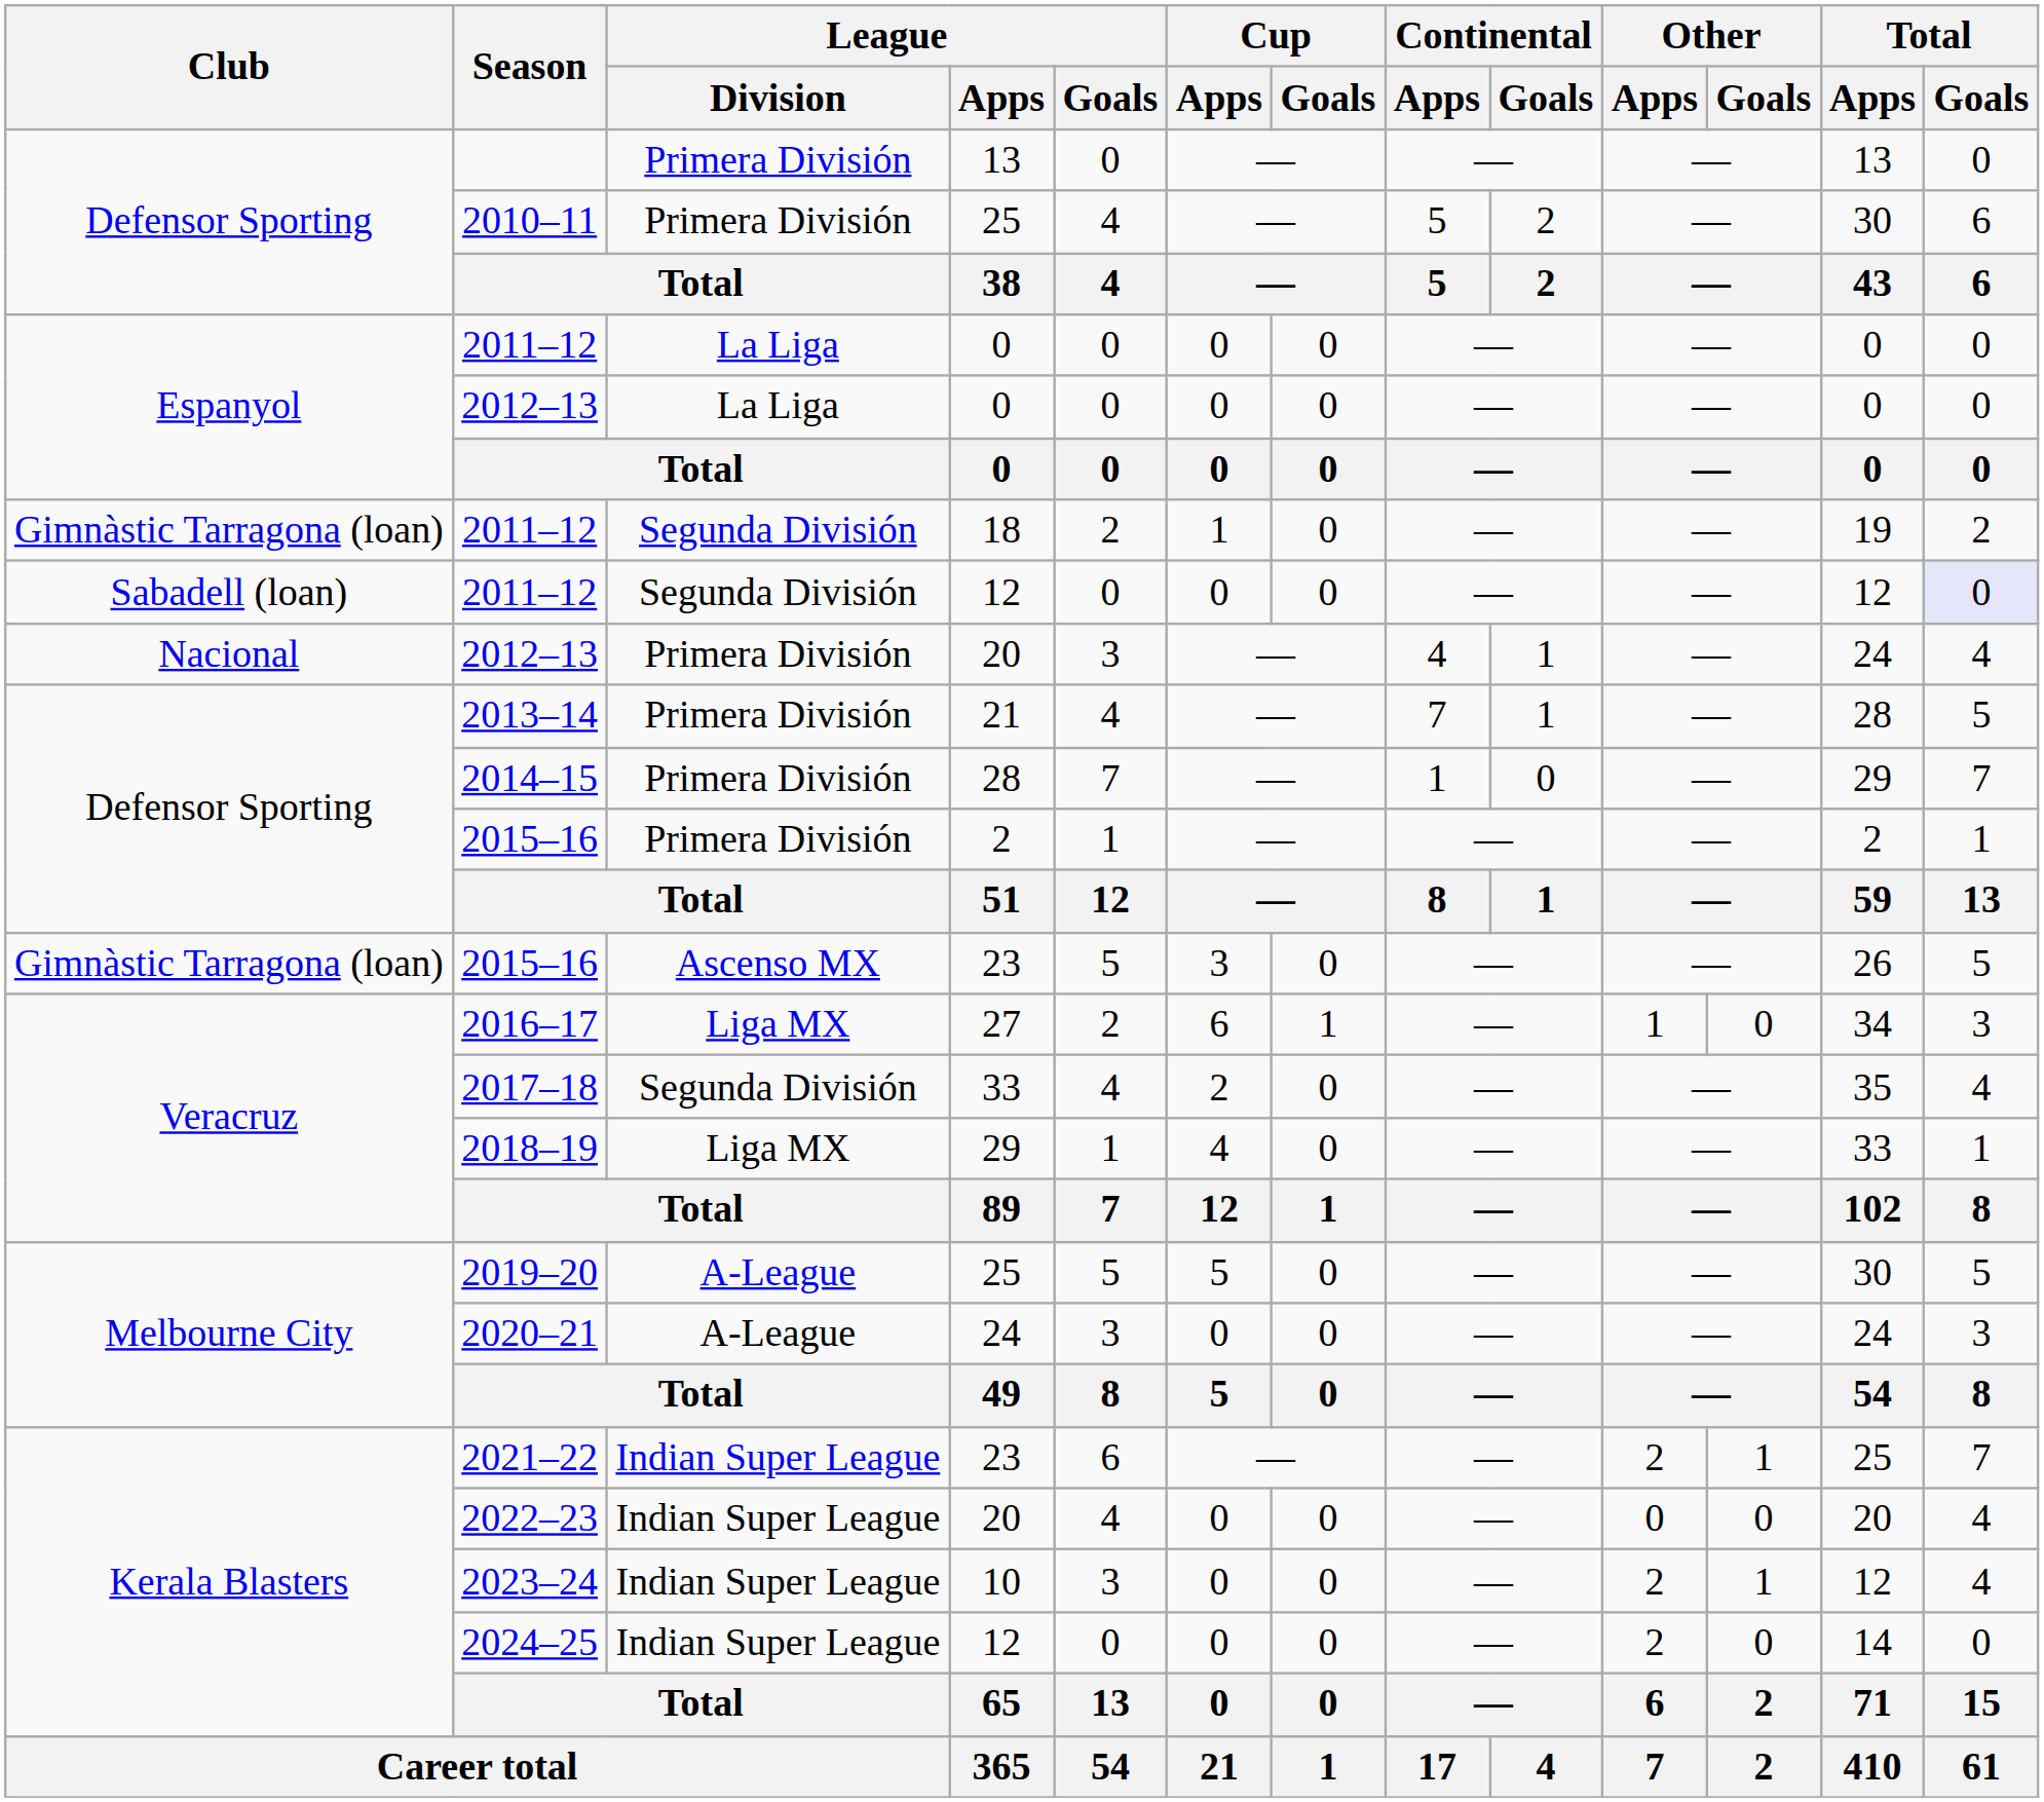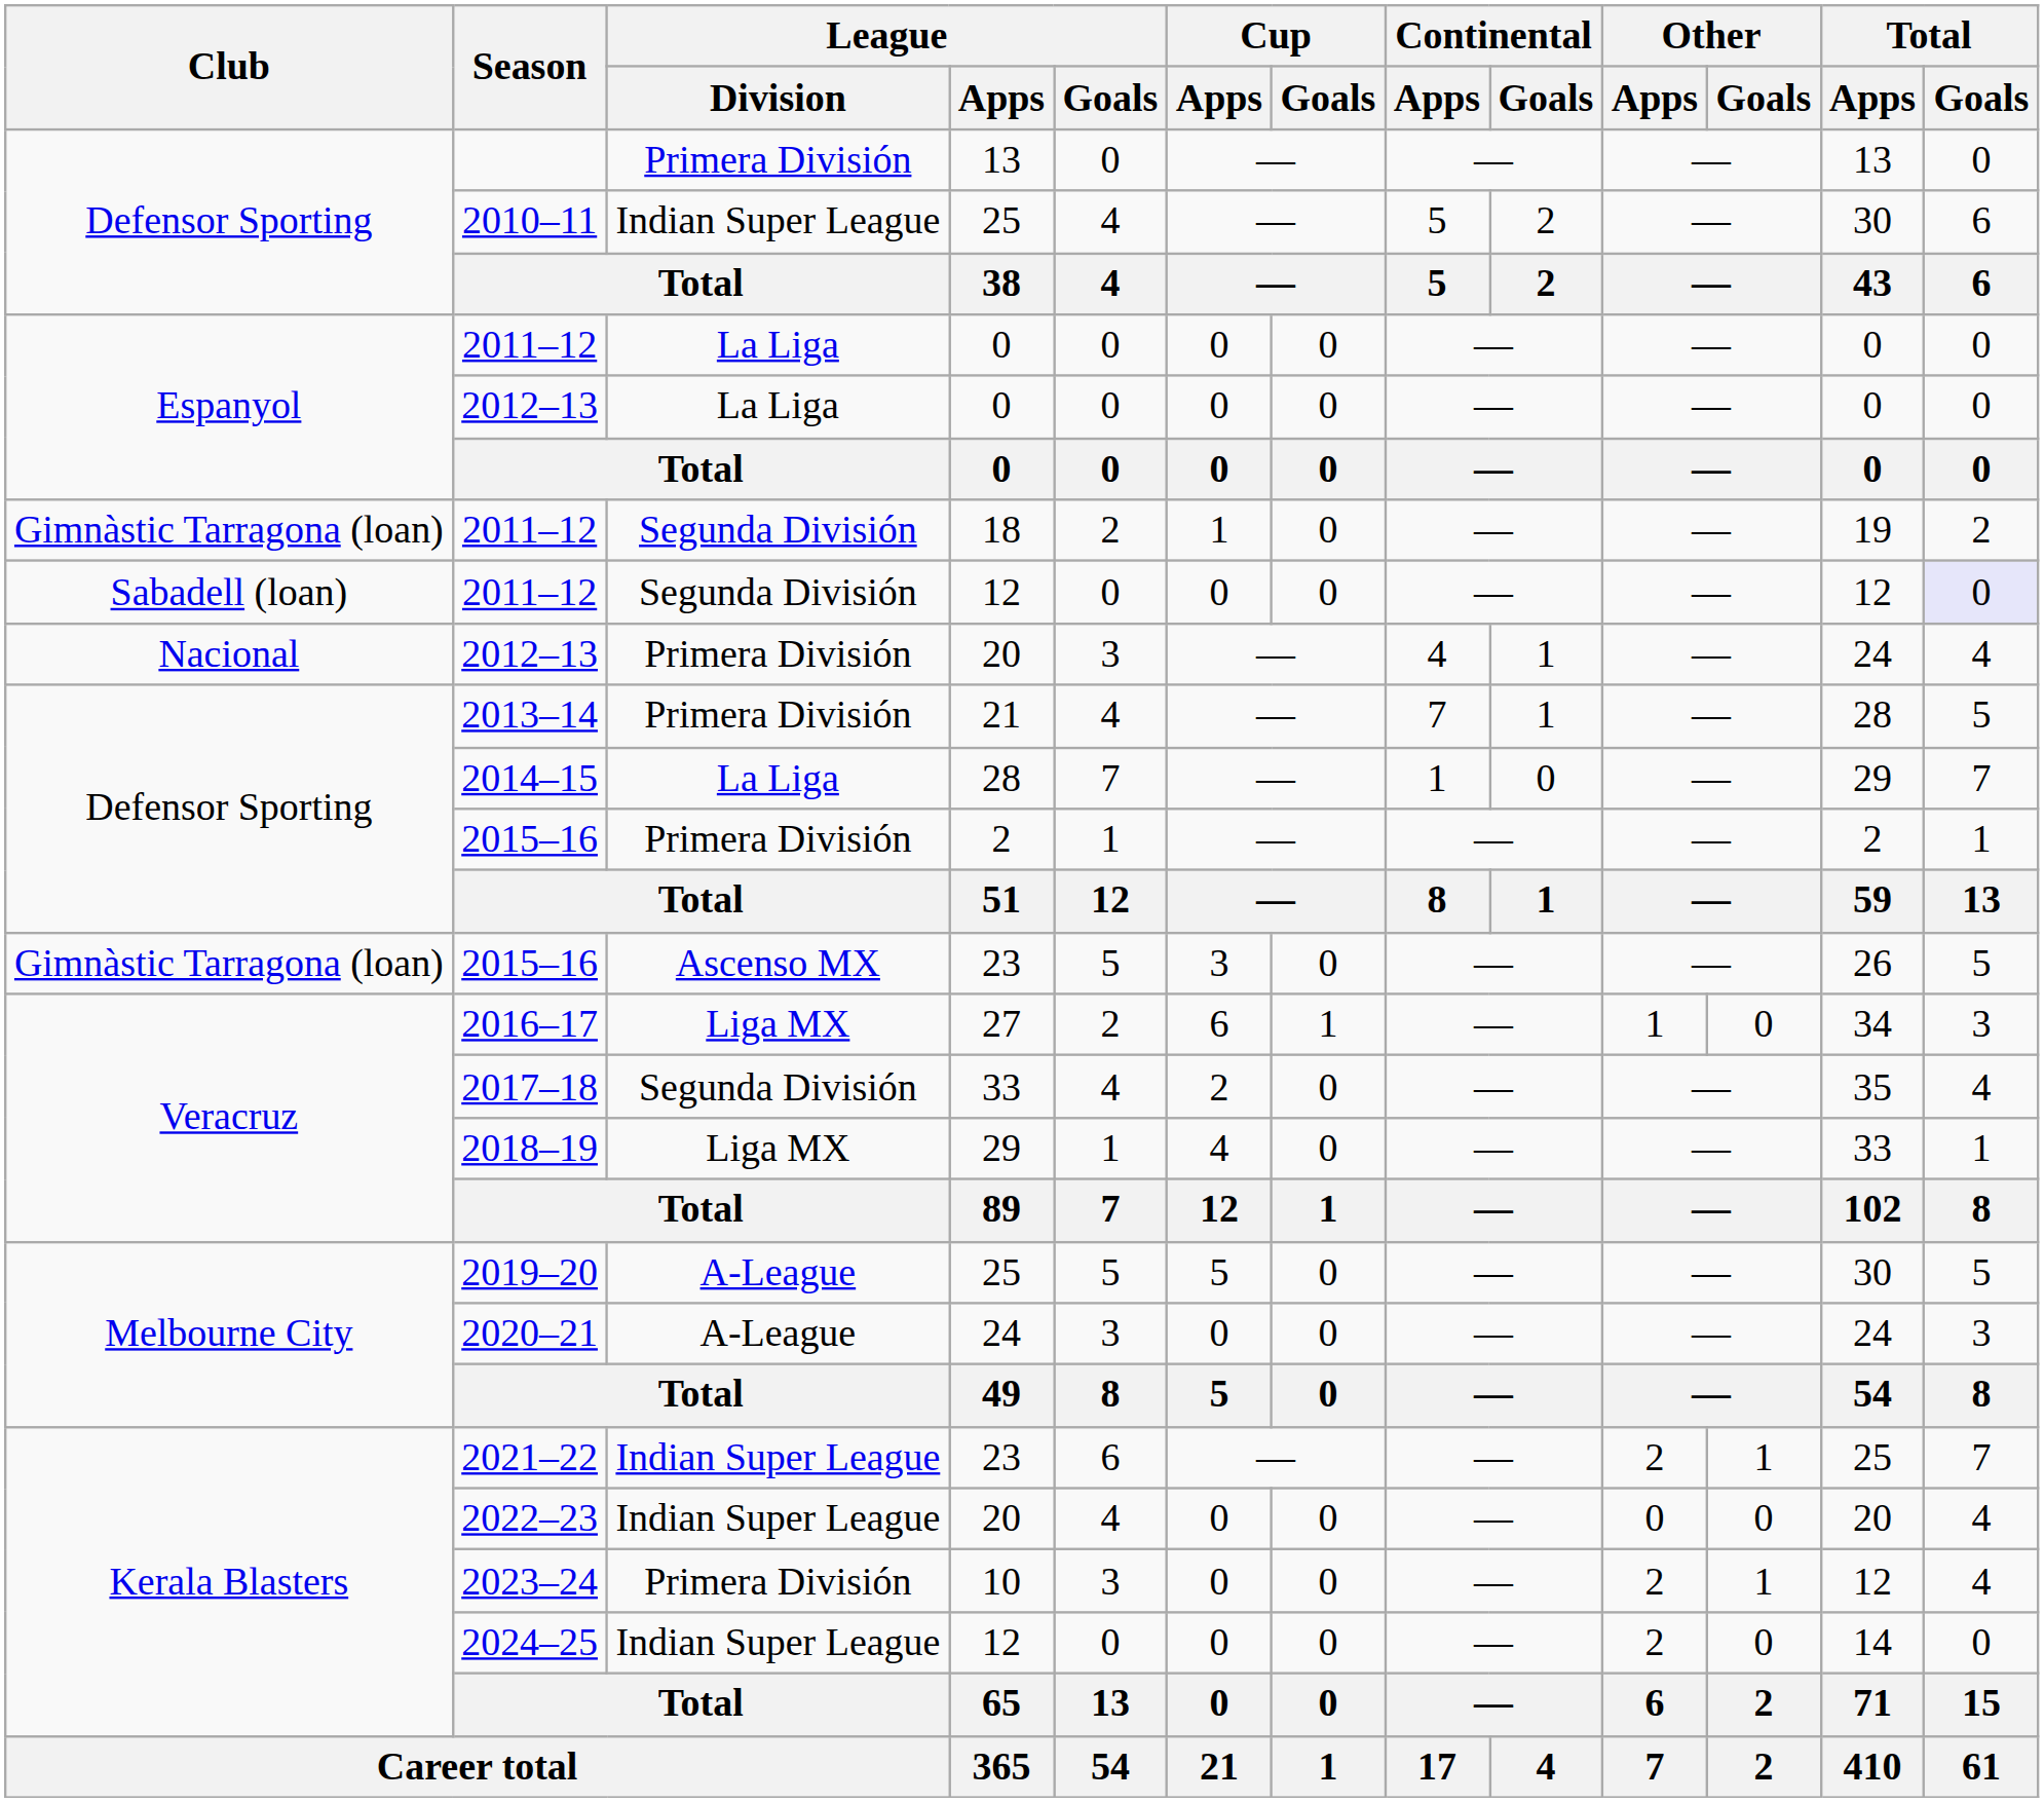 <table class="wikitable" style="font-size:100%; text-align:center;">
 <tr>
 <th rowspan="2">Club</th>
 <th rowspan="2">Season</th>
 <th colspan="3">League</th>
 <th colspan="2">Cup</th>
 <th colspan="2">Continental</th>
 <th colspan="2">Other</th>
 <th colspan="2">Total</th>
 </tr>
 <tr>
 <th>Division</th>
 <th>Apps</th>
 <th>Goals</th>
 <th>Apps</th>
 <th>Goals</th>
 <th>Apps</th>
 <th>Goals</th>
 <th>Apps</th>
 <th>Goals</th>
 <th>Apps</th>
 <th>Goals</th>
 </tr>
 <tr>
 <td rowspan="3"><a href='#'>Defensor Sporting</a></td>
 <td></td>
 <td><a href='#'>Primera División</a></td>
 <td>13</td>
 <td>0</td>
 <td colspan="2">—</td>
 <td colspan="2">—</td>
 <td colspan="2">—</td>
 <td>13</td>
 <td>0</td>
 </tr>
 <tr>
 <td><a href='#'>2010–11</a></td>
-<td>Primera División</td>
+<td>Indian Super League</td>
 <td>25</td>
 <td>4</td>
 <td colspan="2">—</td>
 <td>5</td>
 <td>2</td>
 <td colspan="2">—</td>
 <td>30</td>
 <td>6</td>
 </tr>
 <tr>
 <th colspan="2">Total</th>
 <th>38</th>
 <th>4</th>
 <th colspan="2">—</th>
 <th>5</th>
 <th>2</th>
 <th colspan="2">—</th>
 <th>43</th>
 <th>6</th>
 </tr>
 <tr>
 <td rowspan="3"><a href='#'>Espanyol</a></td>
 <td><a href='#'>2011–12</a></td>
 <td><a href='#'>La Liga</a></td>
 <td>0</td>
 <td>0</td>
 <td>0</td>
 <td>0</td>
 <td colspan="2">—</td>
 <td colspan="2">—</td>
 <td>0</td>
 <td>0</td>
 </tr>
 <tr>
 <td><a href='#'>2012–13</a></td>
 <td>La Liga</td>
 <td>0</td>
 <td>0</td>
 <td>0</td>
 <td>0</td>
 <td colspan="2">—</td>
 <td colspan="2">—</td>
 <td>0</td>
 <td>0</td>
 </tr>
 <tr>
 <th colspan="2">Total</th>
 <th>0</th>
 <th>0</th>
 <th>0</th>
 <th>0</th>
 <th colspan="2">—</th>
 <th colspan="2">—</th>
 <th>0</th>
 <th>0</th>
 </tr>
 <tr>
 <td><a href='#'>Gimnàstic Tarragona</a> (loan)</td>
 <td><a href='#'>2011–12</a></td>
 <td><a href='#'>Segunda División</a></td>
 <td>18</td>
 <td>2</td>
 <td>1</td>
 <td>0</td>
 <td colspan="2">—</td>
 <td colspan="2">—</td>
 <td>19</td>
 <td>2</td>
 </tr>
 <tr>
 <td><a href='#'>Sabadell</a> (loan)</td>
 <td><a href='#'>2011–12</a></td>
 <td>Segunda División</td>
 <td>12</td>
 <td>0</td>
 <td>0</td>
 <td>0</td>
 <td colspan="2">—</td>
 <td colspan="2">—</td>
 <td>12</td>
 <td style="background: lavender;">0</td>
 </tr>
 <tr>
 <td><a href='#'>Nacional</a></td>
 <td><a href='#'>2012–13</a></td>
 <td>Primera División</td>
 <td>20</td>
 <td>3</td>
 <td colspan="2">—</td>
 <td>4</td>
 <td>1</td>
 <td colspan="2">—</td>
 <td>24</td>
 <td>4</td>
 </tr>
 <tr>
 <td rowspan="4">Defensor Sporting</td>
 <td><a href='#'>2013–14</a></td>
 <td>Primera División</td>
 <td>21</td>
 <td>4</td>
 <td colspan="2">—</td>
 <td>7</td>
 <td>1</td>
 <td colspan="2">—</td>
 <td>28</td>
 <td>5</td>
 </tr>
 <tr>
 <td><a href='#'>2014–15</a></td>
-<td>Primera División</td>
+<td><a href='#'>La Liga</a></td>
 <td>28</td>
 <td>7</td>
 <td colspan="2">—</td>
 <td>1</td>
 <td>0</td>
 <td colspan="2">—</td>
 <td>29</td>
 <td>7</td>
 </tr>
 <tr>
 <td><a href='#'>2015–16</a></td>
 <td>Primera División</td>
 <td>2</td>
 <td>1</td>
 <td colspan="2">—</td>
 <td colspan="2">—</td>
 <td colspan="2">—</td>
 <td>2</td>
 <td>1</td>
 </tr>
 <tr>
 <th colspan="2">Total</th>
 <th>51</th>
 <th>12</th>
 <th colspan="2">—</th>
 <th>8</th>
 <th>1</th>
 <th colspan="2">—</th>
 <th>59</th>
 <th>13</th>
 </tr>
 <tr>
 <td><a href='#'>Gimnàstic Tarragona</a> (loan)</td>
 <td><a href='#'>2015–16</a></td>
 <td><a href='#'>Ascenso MX</a></td>
 <td>23</td>
 <td>5</td>
 <td>3</td>
 <td>0</td>
 <td colspan="2">—</td>
 <td colspan="2">—</td>
 <td>26</td>
 <td>5</td>
 </tr>
 <tr>
 <td rowspan="4"><a href='#'>Veracruz</a></td>
 <td><a href='#'>2016–17</a></td>
 <td><a href='#'>Liga MX</a></td>
 <td>27</td>
 <td>2</td>
 <td>6</td>
 <td>1</td>
 <td colspan="2">—</td>
 <td>1</td>
 <td>0</td>
 <td>34</td>
 <td>3</td>
 </tr>
 <tr>
 <td><a href='#'>2017–18</a></td>
 <td>Segunda División</td>
 <td>33</td>
 <td>4</td>
 <td>2</td>
 <td>0</td>
 <td colspan="2">—</td>
 <td colspan="2">—</td>
 <td>35</td>
 <td>4</td>
 </tr>
 <tr>
 <td><a href='#'>2018–19</a></td>
 <td>Liga MX</td>
 <td>29</td>
 <td>1</td>
 <td>4</td>
 <td>0</td>
 <td colspan="2">—</td>
 <td colspan="2">—</td>
 <td>33</td>
 <td>1</td>
 </tr>
 <tr>
 <th colspan="2">Total</th>
 <th>89</th>
 <th>7</th>
 <th>12</th>
 <th>1</th>
 <th colspan="2">—</th>
 <th colspan="2">—</th>
 <th>102</th>
 <th>8</th>
 </tr>
 <tr>
 <td rowspan="3"><a href='#'>Melbourne City</a></td>
 <td><a href='#'>2019–20</a></td>
 <td><a href='#'>A-League</a></td>
 <td>25</td>
 <td>5</td>
 <td>5</td>
 <td>0</td>
 <td colspan="2">—</td>
 <td colspan="2">—</td>
 <td>30</td>
 <td>5</td>
 </tr>
 <tr>
 <td><a href='#'>2020–21</a></td>
 <td>A-League</td>
 <td>24</td>
 <td>3</td>
 <td>0</td>
 <td>0</td>
 <td colspan="2">—</td>
 <td colspan="2">—</td>
 <td>24</td>
 <td>3</td>
 </tr>
 <tr>
 <th colspan="2">Total</th>
 <th>49</th>
 <th>8</th>
 <th>5</th>
 <th>0</th>
 <th colspan="2">—</th>
 <th colspan="2">—</th>
 <th>54</th>
 <th>8</th>
 </tr>
 <tr>
 <td rowspan="5"><a href='#'>Kerala Blasters</a></td>
 <td><a href='#'>2021–22</a></td>
 <td><a href='#'>Indian Super League</a></td>
 <td>23</td>
 <td>6</td>
 <td colspan="2">—</td>
 <td colspan=2>—</td>
 <td>2</td>
 <td>1</td>
 <td>25</td>
 <td>7</td>
 </tr>
 <tr>
 <td><a href='#'>2022–23</a></td>
 <td>Indian Super League</td>
 <td>20</td>
 <td>4</td>
 <td>0</td>
 <td>0</td>
 <td colspan="2">—</td>
 <td>0</td>
 <td>0</td>
 <td>20</td>
 <td>4</td>
 </tr>
 <tr>
 <td><a href='#'>2023–24</a></td>
-<td>Indian Super League</td>
+<td>Primera División</td>
 <td>10</td>
 <td>3</td>
 <td>0</td>
 <td>0</td>
 <td colspan="2">—</td>
 <td>2</td>
 <td>1</td>
 <td>12</td>
 <td>4</td>
 </tr>
 <tr>
 <td><a href='#'>2024–25</a></td>
 <td>Indian Super League</td>
 <td>12</td>
 <td>0</td>
 <td>0</td>
 <td>0</td>
 <td colspan="2">—</td>
 <td>2</td>
 <td>0</td>
 <td>14</td>
 <td>0</td>
 </tr>
 <tr>
 <th colspan="2">Total</th>
 <th>65</th>
 <th>13</th>
 <th>0</th>
 <th>0</th>
 <th colspan="2">—</th>
 <th>6</th>
 <th>2</th>
 <th>71</th>
 <th>15</th>
 </tr>
 <tr>
 <th colspan="3">Career total</th>
 <th>365</th>
 <th>54</th>
 <th>21</th>
 <th>1</th>
 <th>17</th>
 <th>4</th>
 <th>7</th>
 <th>2</th>
 <th>410</th>
 <th>61</th>
 </tr>
 </table>
